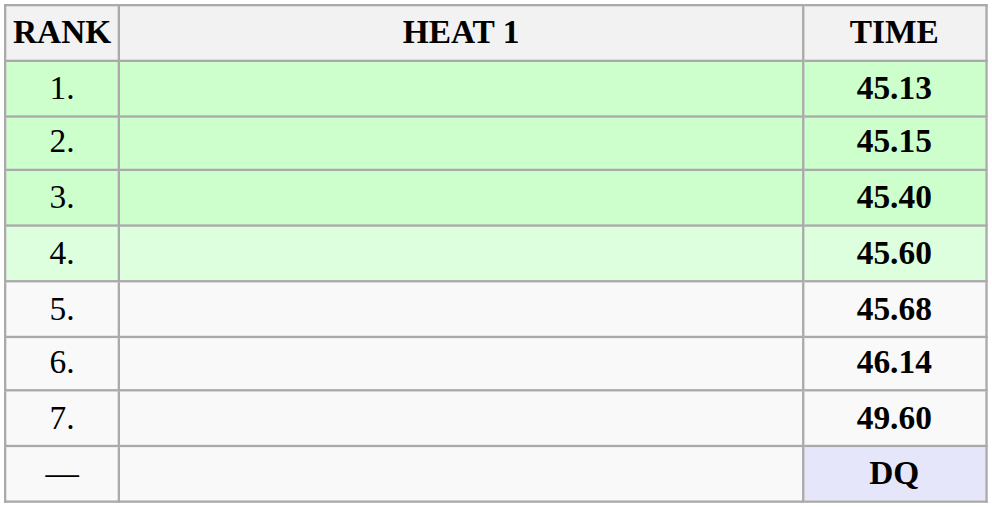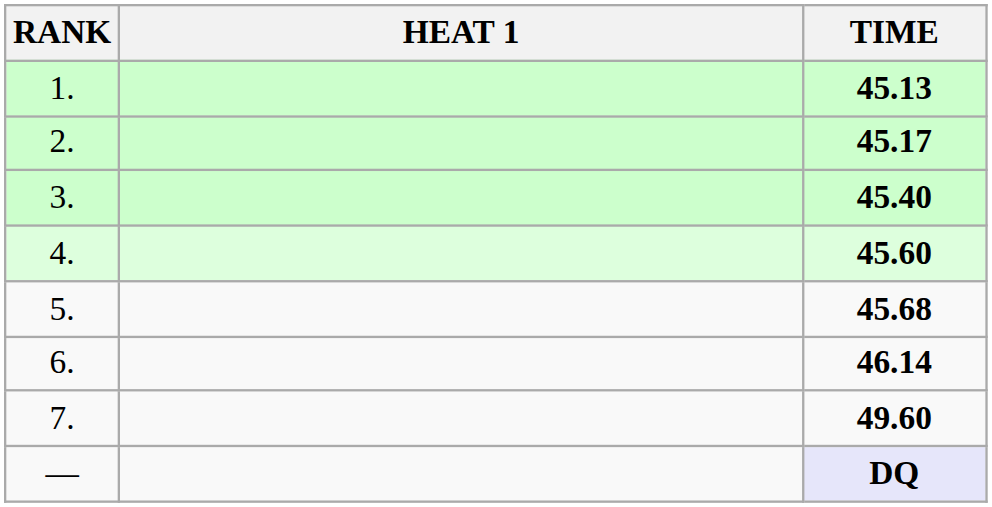 <table class="wikitable" style="border-collapse: collapse; font-size: 90%;">
 <tr>
 <th>RANK</th>
 <th style="width: 20em">HEAT 1</th>
 <th style="width: 5em">TIME</th>
 </tr>
 <tr style="background:#ccffcc;">
 <td align="center">1.</td>
 <td></td>
 <td align="center"><strong>45.13</strong></td>
 </tr>
 <tr style="background:#ccffcc;">
 <td align="center">2.</td>
 <td></td>
-<td align="center"><strong>45.15</strong></td>
+<td align="center"><strong>45.17</strong></td>
 </tr>
 <tr style="background:#ccffcc;">
 <td align="center">3.</td>
 <td></td>
 <td align="center"><strong>45.40</strong></td>
 </tr>
 <tr style="background:#ddffdd;">
 <td align="center">4.</td>
 <td></td>
 <td align="center"><strong>45.60</strong></td>
 </tr>
 <tr>
 <td align="center">5.</td>
 <td></td>
 <td align="center"><strong>45.68</strong></td>
 </tr>
 <tr>
 <td align="center">6.</td>
 <td></td>
 <td align="center"><strong>46.14</strong></td>
 </tr>
 <tr>
 <td align="center">7.</td>
 <td></td>
 <td align="center"><strong>49.60</strong></td>
 </tr>
 <tr>
 <td align="center">—</td>
 <td></td>
 <td align="center" style="background: lavender;"><strong>DQ</strong></td>
 </tr>
 </table>
